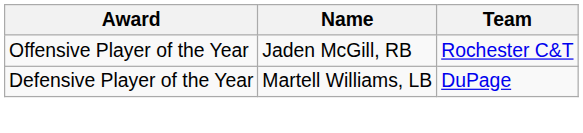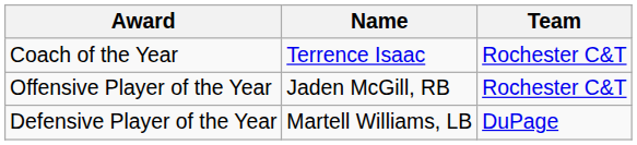 <table class="wikitable">
 <tr>
 <th>Award</th>
 <th>Name</th>
 <th>Team</th>
+</tr>
+<tr>
+<td>Coach of the Year</td>
+<td><a href='#'>Terrence Isaac</a></td>
+<td><a href='#'>Rochester C&T</a></td>
 </tr>
 <tr>
 <td>Offensive Player of the Year</td>
 <td>Jaden McGill, RB</td>
 <td><a href='#'>Rochester C&T</a></td>
 </tr>
 <tr>
 <td>Defensive Player of the Year</td>
 <td>Martell Williams, LB</td>
 <td><a href='#'>DuPage</a></td>
 </tr>
 </table>
